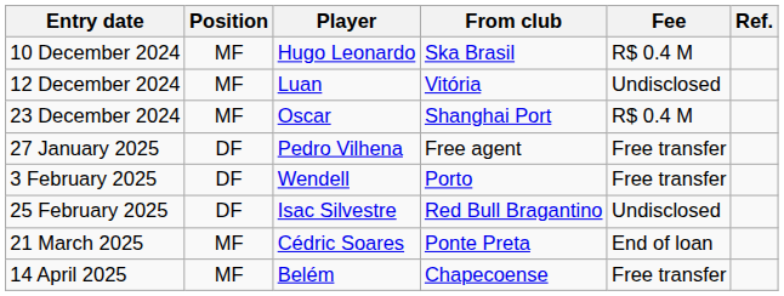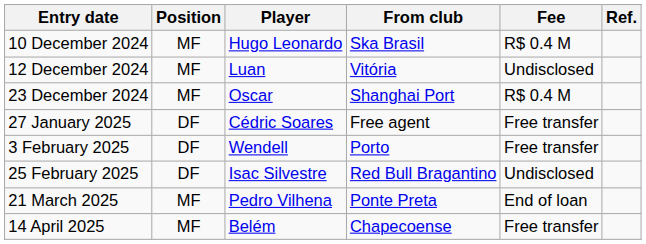 <table class="wikitable sortable">
 <tr>
 <th><strong>Entry date</strong></th>
 <th><strong>Position</strong></th>
 <th><strong>Player</strong></th>
 <th><strong>From club</strong></th>
 <th><strong>Fee</strong></th>
 <th><strong>Ref.</strong></th>
 </tr>
 <tr>
 <td>10 December 2024</td>
 <td style="text-align:center;">MF</td>
 <td style="text-align:left;"> <a href='#'>Hugo Leonardo</a></td>
 <td style="text-align:left;"> <a href='#'>Ska Brasil</a></td>
 <td>R$ 0.4 M</td>
 <td></td>
 </tr>
 <tr>
 <td>12 December 2024</td>
 <td style="text-align:center;">MF</td>
 <td style="text-align:left;"> <a href='#'>Luan</a></td>
 <td style="text-align:left;"> <a href='#'>Vitória</a></td>
 <td>Undisclosed</td>
 <td></td>
 </tr>
 <tr>
 <td>23 December 2024</td>
 <td style="text-align:center;">MF</td>
 <td style="text-align:left;"> <a href='#'>Oscar</a></td>
 <td style="text-align:left;"> <a href='#'>Shanghai Port</a></td>
 <td>R$ 0.4 M</td>
 <td></td>
 </tr>
 <tr>
 <td>27 January 2025</td>
 <td style="text-align:center;">DF</td>
-<td style="text-align:left;"> <a href='#'>Pedro Vilhena</a></td>
+<td style="text-align:left;"> <a href='#'>Cédric Soares</a></td>
 <td style="text-align:left;">Free agent</td>
 <td>Free transfer</td>
 <td></td>
 </tr>
 <tr>
 <td>3 February 2025</td>
 <td style="text-align:center;">DF</td>
 <td style="text-align:left;"> <a href='#'>Wendell</a></td>
 <td style="text-align:left;"> <a href='#'>Porto</a></td>
 <td>Free transfer</td>
 <td></td>
 </tr>
 <tr>
 <td>25 February 2025</td>
 <td style="text-align:center;">DF</td>
 <td style="text-align:left;"> <a href='#'>Isac Silvestre</a></td>
 <td style="text-align:left;"> <a href='#'>Red Bull Bragantino</a></td>
 <td>Undisclosed</td>
 <td></td>
 </tr>
 <tr>
 <td>21 March 2025</td>
 <td style="text-align:center;">MF</td>
-<td style="text-align:left;"> <a href='#'>Cédric Soares</a></td>
+<td style="text-align:left;"> <a href='#'>Pedro Vilhena</a></td>
 <td style="text-align:left;"> <a href='#'>Ponte Preta</a></td>
 <td>End of loan</td>
 <td></td>
 </tr>
 <tr>
 <td>14 April 2025</td>
 <td style="text-align:center;">MF</td>
 <td style="text-align:left;"> <a href='#'>Belém</a></td>
 <td style="text-align:left;"> <a href='#'>Chapecoense</a></td>
 <td>Free transfer</td>
 <td></td>
 </tr>
 </table>
